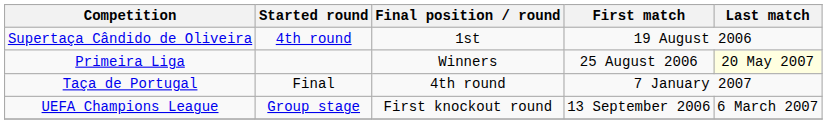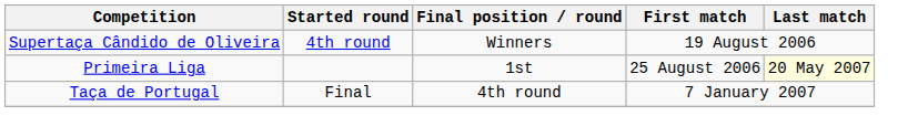 <table class="wikitable" style="text-align:center;">
 <tr>
 <th>Competition</th>
 <th>Started round</th>
 <th>Final position / round</th>
 <th>First match</th>
 <th>Last match</th>
 </tr>
 <tr>
 <td><a href='#'>Supertaça Cândido de Oliveira</a></td>
 <td><a href='#'>4th round</a></td>
-<td>1st</td>
+<td>Winners</td>
 <td colspan="2">19 August 2006</td>
 </tr>
 <tr>
 <td><a href='#'>Primeira Liga</a></td>
 <td></td>
-<td>Winners</td>
+<td>1st</td>
 <td>25 August 2006</td>
 <td style="background: lightyellow;">20 May 2007</td>
 </tr>
 <tr>
 <td><a href='#'>Taça de Portugal</a></td>
 <td>Final</td>
 <td>4th round</td>
 <td colspan="2">7 January 2007</td>
 </tr>
 <tr>
-<td><a href='#'>UEFA Champions League</a></td>
-<td><a href='#'>Group stage</a></td>
-<td>First knockout round</td>
-<td>13 September 2006</td>
-<td>6 March 2007</td>
-</tr>
-<tr>
 </tr>
 </table>
